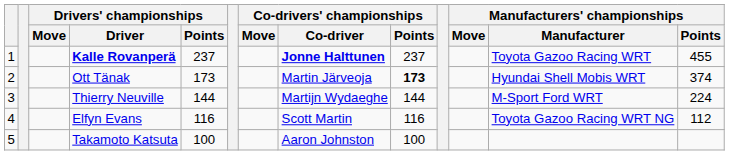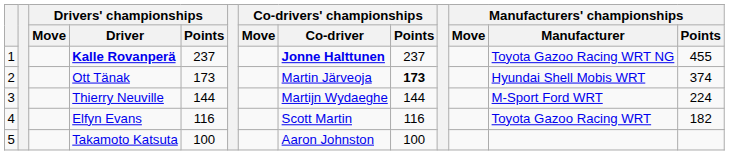 <table class="wikitable" style="font-size:85%;">
 <tr>
 <th rowspan="2"></th>
 <th rowspan="7" style="width:5px;"></th>
 <th colspan="3">Drivers' championships</th>
 <th rowspan="7" style="width:5px;"></th>
 <th colspan="3" nowrap>Co-drivers' championships</th>
 <th rowspan="7" style="width:5px;"></th>
 <th colspan="3" nowrap>Manufacturers' championships</th>
 </tr>
 <tr>
 <th>Move</th>
 <th>Driver</th>
 <th>Points</th>
 <th>Move</th>
 <th>Co-driver</th>
 <th>Points</th>
 <th>Move</th>
 <th>Manufacturer</th>
 <th>Points</th>
 </tr>
 <tr>
 <td align="center">1</td>
 <td align="center"></td>
 <td><strong><a href='#'>Kalle Rovanperä</a></strong></td>
 <td align="center">237</td>
 <td align="center"></td>
 <td><strong><a href='#'>Jonne Halttunen</a></strong></td>
 <td align="center">237</td>
 <td align="center"></td>
-<td><a href='#'>Toyota Gazoo Racing WRT</a></td>
+<td><a href='#'>Toyota Gazoo Racing WRT NG</a></td>
 <td align="center">455</td>
 </tr>
 <tr>
 <td align="center">2</td>
 <td align="center"></td>
 <td><a href='#'>Ott Tänak</a></td>
 <td align="center">173</td>
 <td align="center"></td>
 <td><a href='#'>Martin Järveoja</a></td>
 <td align="center"><strong>173</strong></td>
 <td align="center"></td>
 <td><a href='#'>Hyundai Shell Mobis WRT</a></td>
 <td align="center">374</td>
 </tr>
 <tr>
 <td align="center">3</td>
 <td align="center"></td>
 <td><a href='#'>Thierry Neuville</a></td>
 <td align="center">144</td>
 <td align="center"></td>
 <td><a href='#'>Martijn Wydaeghe</a></td>
 <td align="center">144</td>
 <td align="center"></td>
 <td><a href='#'>M-Sport Ford WRT</a></td>
 <td align="center">224</td>
 </tr>
 <tr>
 <td align="center">4</td>
 <td align="center"></td>
 <td><a href='#'>Elfyn Evans</a></td>
 <td align="center">116</td>
 <td align="center"></td>
 <td><a href='#'>Scott Martin</a></td>
 <td align="center">116</td>
 <td align="center"></td>
-<td><a href='#'>Toyota Gazoo Racing WRT NG</a></td>
-<td align="center">112</td>
+<td><a href='#'>Toyota Gazoo Racing WRT</a></td>
+<td align="center">182</td>
 </tr>
 <tr>
 <td align="center">5</td>
 <td align="center"></td>
 <td><a href='#'>Takamoto Katsuta</a></td>
 <td align="center">100</td>
 <td align="center"></td>
 <td><a href='#'>Aaron Johnston</a></td>
 <td align="center">100</td>
 <td></td>
 <td></td>
 <td></td>
 </tr>
 </table>
